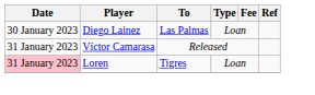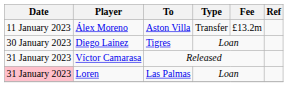 <table class="wikitable">
 <tr>
 <th>Date</th>
 <th>Player</th>
 <th>To</th>
 <th>Type</th>
 <th>Fee</th>
 <th>Ref</th>
 </tr>
 <tr>
+<td>11 January 2023</td>
+<td> <a href='#'>Álex Moreno</a></td>
+<td> <a href='#'>Aston Villa</a></td>
+<td align=center>Transfer</td>
+<td align=center>£13.2m</td>
+<td align=center></td>
+</tr>
+<tr>
 <td>30 January 2023</td>
 <td> <a href='#'>Diego Lainez</a></td>
-<td><a href='#'>Las Palmas</a></td>
+<td> <a href='#'>Tigres</a></td>
 <td colspan=2 align=center><em>Loan</em></td>
 <td align=center></td>
 </tr>
 <tr>
 <td>31 January 2023</td>
 <td> <a href='#'>Víctor Camarasa</a></td>
 <td colspan=3 align=center><em>Released</em></td>
 <td align=center></td>
 </tr>
 <tr>
 <td style="background: pink;">31 January 2023</td>
 <td> <a href='#'>Loren</a></td>
-<td> <a href='#'>Tigres</a></td>
+<td><a href='#'>Las Palmas</a></td>
 <td colspan=2 align=center><em>Loan</em></td>
 <td align=center></td>
 </tr>
 <tr>
 </tr>
 </table>
